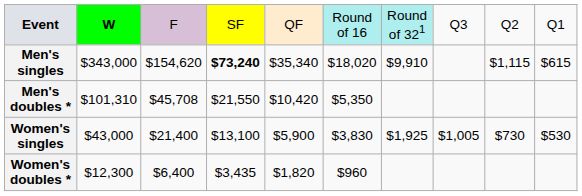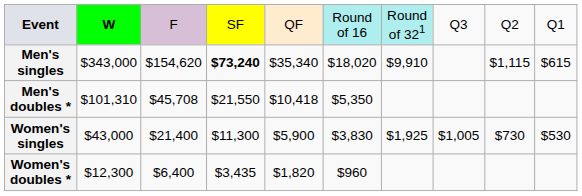 <table class=wikitable style=font-size:90%;text-align:center>
 <tr>
 <td style="width:130px; background:#dfe2e9;"><strong>Event</strong></td>
 <td style="width:80px; background:lime;"><strong>W</strong></td>
 <td style="width:85px; background:thistle;">F</td>
 <td style="width:85px; background:#ff0;">SF</td>
 <td style="width:85px; background:#ffebcd;">QF</td>
 <td style="width:85px; background:#afeeee;">Round of 16</td>
 <td style="width:85px; background:#afeeee;">Round of 32<sup>1</sup></td>
 <td width=85>Q3</td>
 <td width=85>Q2</td>
 <td width=85>Q1</td>
 </tr>
 <tr>
 <td style="background:#f3f3f3;"><strong>Men's singles</strong></td>
 <td>$343,000</td>
 <td>$154,620</td>
 <td><strong>$73,240</strong></td>
 <td>$35,340</td>
 <td>$18,020</td>
 <td>$9,910</td>
 <td></td>
 <td>$1,115</td>
 <td>$615</td>
 </tr>
 <tr>
 <td style="background:#f3f3f3;"><strong>Men's doubles *</strong></td>
 <td>$101,310</td>
 <td>$45,708</td>
 <td>$21,550</td>
-<td>$10,420</td>
+<td>$10,418</td>
 <td>$5,350</td>
 <td></td>
 <td></td>
 <td></td>
 <td></td>
 </tr>
 <tr>
 <td style="background:#f3f3f3;"><strong>Women's singles</strong></td>
 <td>$43,000</td>
 <td>$21,400</td>
-<td>$13,100</td>
+<td>$11,300</td>
 <td>$5,900</td>
 <td>$3,830</td>
 <td>$1,925</td>
 <td>$1,005</td>
 <td>$730</td>
 <td>$530</td>
 </tr>
 <tr>
 <td style="background:#f3f3f3;"><strong>Women's doubles *</strong></td>
 <td>$12,300</td>
 <td>$6,400</td>
 <td>$3,435</td>
 <td>$1,820</td>
 <td>$960</td>
 <td></td>
 <td></td>
 <td></td>
 <td></td>
 </tr>
 </table>
